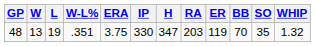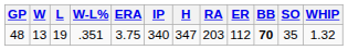 <table class="wikitable">
 <tr>
 <th><a href='#'>GP</a></th>
 <th><a href='#'>W</a></th>
 <th><a href='#'>L</a></th>
 <th><a href='#'>W-L%</a></th>
 <th><a href='#'>ERA</a></th>
 <th><a href='#'>IP</a></th>
 <th><a href='#'>H</a></th>
 <th><a href='#'>RA</a></th>
 <th><a href='#'>ER</a></th>
 <th><a href='#'>BB</a></th>
 <th><a href='#'>SO</a></th>
 <th><a href='#'>WHIP</a></th>
 </tr>
 <tr align=center>
 <td>48</td>
 <td>13</td>
 <td>19</td>
 <td>.351</td>
 <td>3.75</td>
-<td>330</td>
+<td>340</td>
 <td>347</td>
 <td>203</td>
-<td>119</td>
-<td>70</td>
+<td>112</td>
+<td><strong>70</strong></td>
 <td>35</td>
 <td>1.32</td>
 </tr>
 </table>
